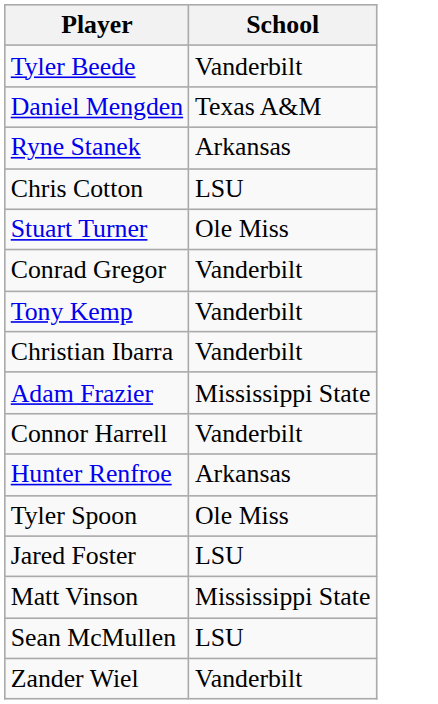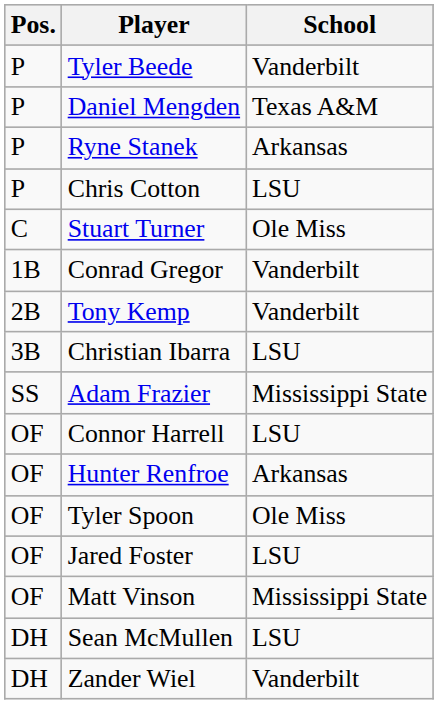 <table class=wikitable>
 <tr>
+<th>Pos.</th>
 <th>Player</th>
 <th>School</th>
 </tr>
 <tr>
+<td>P</td>
 <td><a href='#'>Tyler Beede</a></td>
 <td>Vanderbilt</td>
 </tr>
 <tr>
+<td>P</td>
 <td><a href='#'>Daniel Mengden</a></td>
 <td>Texas A&M</td>
 </tr>
 <tr>
+<td>P</td>
 <td><a href='#'>Ryne Stanek</a></td>
 <td>Arkansas</td>
 </tr>
 <tr>
+<td>P</td>
 <td>Chris Cotton</td>
 <td>LSU</td>
 </tr>
 <tr>
+<td>C</td>
 <td><a href='#'>Stuart Turner</a></td>
 <td>Ole Miss</td>
 </tr>
 <tr>
+<td>1B</td>
 <td>Conrad Gregor</td>
 <td>Vanderbilt</td>
 </tr>
 <tr>
+<td>2B</td>
 <td><a href='#'>Tony Kemp</a></td>
 <td>Vanderbilt</td>
 </tr>
 <tr>
+<td>3B</td>
 <td>Christian Ibarra</td>
-<td>Vanderbilt</td>
+<td>LSU</td>
 </tr>
 <tr>
+<td>SS</td>
 <td><a href='#'>Adam Frazier</a></td>
 <td>Mississippi State</td>
 </tr>
 <tr>
+<td>OF</td>
 <td>Connor Harrell</td>
-<td>Vanderbilt</td>
+<td>LSU</td>
 </tr>
 <tr>
+<td>OF</td>
 <td><a href='#'>Hunter Renfroe</a></td>
 <td>Arkansas</td>
 </tr>
 <tr>
+<td>OF</td>
 <td>Tyler Spoon</td>
 <td>Ole Miss</td>
 </tr>
 <tr>
+<td>OF</td>
 <td>Jared Foster</td>
 <td>LSU</td>
 </tr>
 <tr>
+<td>OF</td>
 <td>Matt Vinson</td>
 <td>Mississippi State</td>
 </tr>
 <tr>
+<td>DH</td>
 <td>Sean McMullen</td>
 <td>LSU</td>
 </tr>
 <tr>
+<td>DH</td>
 <td>Zander Wiel</td>
 <td>Vanderbilt</td>
 </tr>
 </table>
